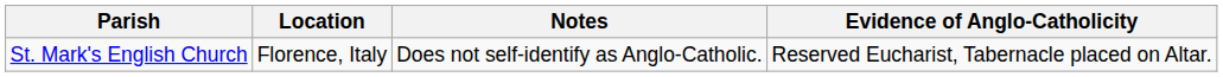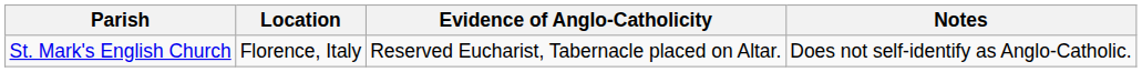 <table class="wikitable">
 <tr>
 <th>Parish</th>
 <th>Location</th>
+<th>Evidence of Anglo-Catholicity</th>
 <th>Notes</th>
-<th>Evidence of Anglo-Catholicity</th>
 </tr>
 <tr>
 <td><a href='#'>St. Mark's English Church</a></td>
 <td>Florence, Italy</td>
+<td>Reserved Eucharist, Tabernacle placed on Altar.</td>
 <td>Does not self-identify as Anglo-Catholic.</td>
-<td>Reserved Eucharist, Tabernacle placed on Altar.</td>
 </tr>
 </table>
